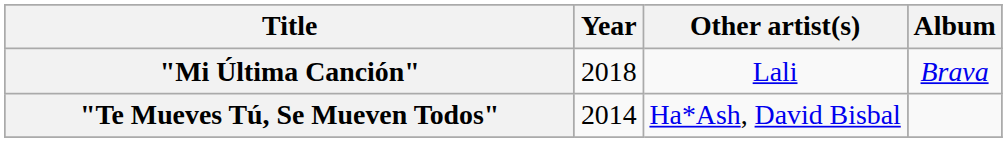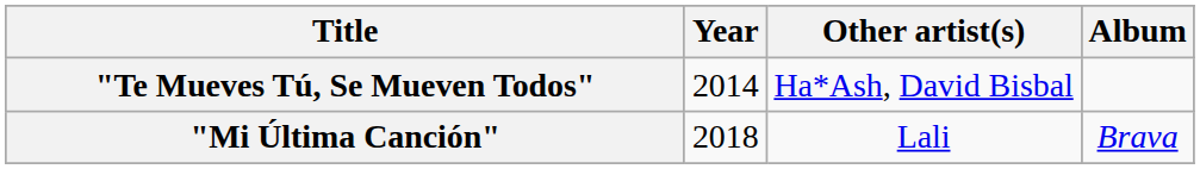 <table class="wikitable plainrowheaders" style="text-align:center;">
 <tr>
 <th scope="col" style="width:20em;">Title</th>
 <th scope="col">Year</th>
 <th scope="col">Other artist(s)</th>
 <th scope="col">Album</th>
 </tr>
 <tr>
+<th scope="row">"Te Mueves Tú, Se Mueven Todos"</th>
+<td>2014</td>
+<td><a href='#'>Ha*Ash</a>, <a href='#'>David Bisbal</a></td>
+<td></td>
+</tr>
+<tr>
 <th scope="row">"Mi Última Canción"</th>
 <td>2018</td>
 <td><a href='#'>Lali</a></td>
 <td><em><a href='#'>Brava</a></em></td>
 </tr>
-<tr>
-<th scope="row">"Te Mueves Tú, Se Mueven Todos"</th>
-<td>2014</td>
-<td><a href='#'>Ha*Ash</a>, <a href='#'>David Bisbal</a></td>
-<td></td>
-</tr>
 </table>
